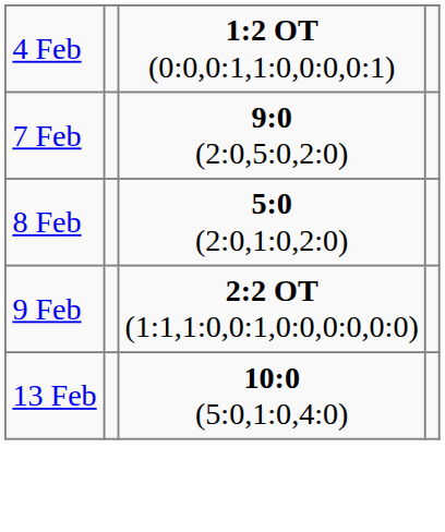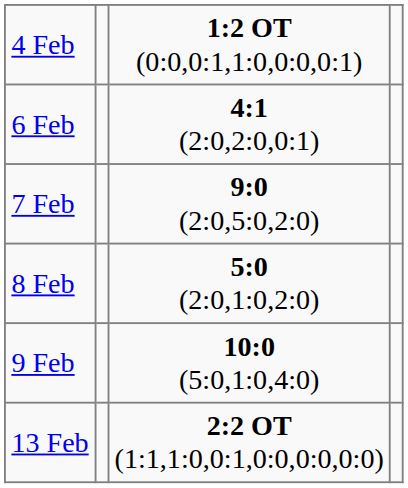 <table bgcolor="#f9f9f9" cellpadding="3" cellspacing="0" border="1" style="font-size: 95%; border: gray solid 1px; border-collapse: collapse; background: #f9f9f9;">
 <tr>
 <td><a href='#'>4 Feb</a></td>
 <td></td>
 <td align="center"><strong>1:2 OT</strong><br>(0:0,0:1,1:0,0:0,0:1)</td>
+<td></td>
+</tr>
+<tr>
+<td><a href='#'>6 Feb</a></td>
+<td></td>
+<td align="center"><strong>4:1</strong><br>(2:0,2:0,0:1)</td>
 <td></td>
 </tr>
 <tr>
 <td><a href='#'>7 Feb</a></td>
 <td></td>
 <td align="center"><strong>9:0</strong><br>(2:0,5:0,2:0)</td>
 <td></td>
 </tr>
 <tr>
 <td><a href='#'>8 Feb</a></td>
 <td></td>
 <td align="center"><strong>5:0</strong><br>(2:0,1:0,2:0)</td>
 <td></td>
 </tr>
 <tr>
 <td><a href='#'>9 Feb</a></td>
 <td></td>
-<td align="center"><strong>2:2 OT</strong><br>(1:1,1:0,0:1,0:0,0:0,0:0)</td>
+<td align="center"><strong>10:0</strong><br>(5:0,1:0,4:0)</td>
 <td></td>
 </tr>
 <tr>
 <td><a href='#'>13 Feb</a></td>
 <td></td>
-<td align="center"><strong>10:0</strong><br>(5:0,1:0,4:0)</td>
+<td align="center"><strong>2:2 OT</strong><br>(1:1,1:0,0:1,0:0,0:0,0:0)</td>
 <td></td>
 </tr>
 </table>
